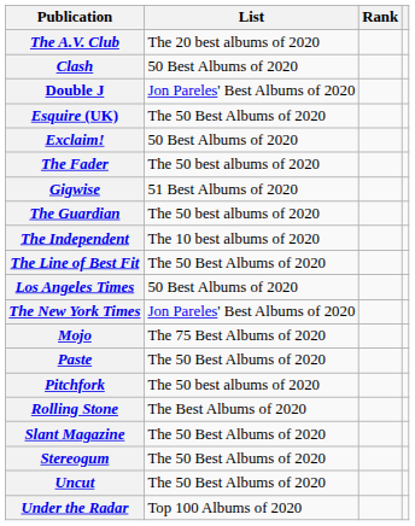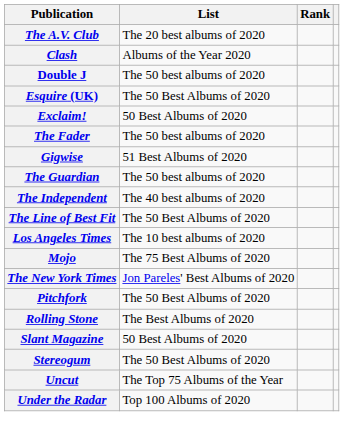 <table class="sortable wikitable plainrowheaders">
 <tr>
 <th>Publication</th>
 <th>List</th>
 <th>Rank</th>
 <th class="unsortable"></th>
 </tr>
 <tr>
 <th scope="row"><em><a href='#'>The A.V. Club</a></em></th>
 <td>The 20 best albums of 2020</td>
 <td></td>
 <td></td>
 </tr>
 <tr>
 <th scope="row"><em><a href='#'>Clash</a></em></th>
-<td>50 Best Albums of 2020</td>
+<td>Albums of the Year 2020</td>
 <td></td>
 <td></td>
 </tr>
 <tr>
 <th scope="row"><a href='#'>Double J</a></th>
-<td><a href='#'>Jon Pareles</a>' Best Albums of 2020</td>
+<td>The 50 best albums of 2020</td>
 <td></td>
 <td></td>
 </tr>
 <tr>
 <th scope="row"><a href='#'><em>Esquire</em> (UK)</a></th>
 <td>The 50 Best Albums of 2020</td>
 <td></td>
 <td></td>
 </tr>
 <tr>
 <th scope="row"><em><a href='#'>Exclaim!</a></em></th>
 <td>50 Best Albums of 2020</td>
 <td></td>
 <td></td>
 </tr>
 <tr>
 <th scope="row"><em><a href='#'>The Fader</a></em></th>
 <td>The 50 best albums of 2020</td>
 <td></td>
 <td></td>
 </tr>
 <tr>
 <th scope="row"><em><a href='#'>Gigwise</a></em></th>
 <td>51 Best Albums of 2020</td>
 <td></td>
 <td></td>
 </tr>
 <tr>
 <th scope="row"><em><a href='#'>The Guardian</a></em></th>
 <td>The 50 best albums of 2020</td>
 <td></td>
 <td></td>
 </tr>
 <tr>
 <th scope="row"><em><a href='#'>The Independent</a></em></th>
-<td>The 10 best albums of 2020</td>
+<td>The 40 best albums of 2020</td>
 <td></td>
 <td></td>
 </tr>
 <tr>
 <th scope="row"><em><a href='#'>The Line of Best Fit</a></em></th>
 <td>The 50 Best Albums of 2020</td>
 <td></td>
 <td></td>
 </tr>
 <tr>
 <th scope="row"><em><a href='#'>Los Angeles Times</a></em></th>
-<td>50 Best Albums of 2020</td>
+<td>The 10 best albums of 2020</td>
+<td></td>
+<td></td>
+</tr>
+<tr>
+<th scope="row"><em><a href='#'>Mojo</a></em></th>
+<td>The 75 Best Albums of 2020</td>
 <td></td>
 <td></td>
 </tr>
 <tr>
 <th scope="row"><em><a href='#'>The New York Times</a></em></th>
 <td><a href='#'>Jon Pareles</a>' Best Albums of 2020</td>
 <td></td>
 <td></td>
 </tr>
 <tr>
-<th scope="row"><em><a href='#'>Mojo</a></em></th>
-<td>The 75 Best Albums of 2020</td>
-<td></td>
-<td></td>
-</tr>
-<tr>
-<th scope="row"><em><a href='#'>Paste</a></em></th>
+<th scope="row"><em><a href='#'>Pitchfork</a></em></th>
 <td>The 50 Best Albums of 2020</td>
-<td></td>
-<td></td>
-</tr>
-<tr>
-<th scope="row"><em><a href='#'>Pitchfork</a></em></th>
-<td>The 50 best albums of 2020</td>
 <td></td>
 <td></td>
 </tr>
 <tr>
 <th scope="row"><em><a href='#'>Rolling Stone</a></em></th>
 <td>The Best Albums of 2020</td>
 <td></td>
 <td></td>
 </tr>
 <tr>
 <th scope="row"><em><a href='#'>Slant Magazine</a></em></th>
-<td>The 50 Best Albums of 2020</td>
+<td>50 Best Albums of 2020</td>
 <td></td>
 <td></td>
 </tr>
 <tr>
 <th scope="row"><em><a href='#'>Stereogum</a></em></th>
 <td>The 50 Best Albums of 2020</td>
 <td></td>
 <td></td>
 </tr>
 <tr>
 <th scope="row"><em><a href='#'>Uncut</a></em></th>
-<td>The 50 Best Albums of 2020</td>
+<td>The Top 75 Albums of the Year</td>
 <td></td>
 <td></td>
 </tr>
 <tr>
 <th scope="row"><em><a href='#'>Under the Radar</a></em></th>
 <td>Top 100 Albums of 2020</td>
 <td></td>
 <td></td>
 </tr>
 </table>
